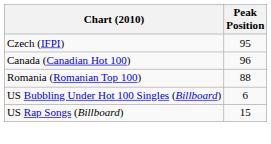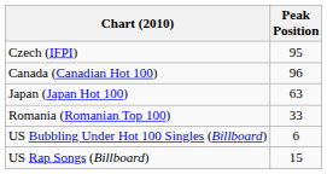 <table class="wikitable sortable">
 <tr>
 <th>Chart (2010)</th>
 <th>Peak <br> Position</th>
 </tr>
 <tr>
 <td>Czech (<a href='#'>IFPI</a>)</td>
 <td style="text-align:center;">95</td>
 </tr>
 <tr>
 <td>Canada (<a href='#'>Canadian Hot 100</a>)</td>
 <td style="text-align:center;">96</td>
 </tr>
 <tr>
+<td>Japan (<a href='#'>Japan Hot 100</a>)</td>
+<td style="text-align:center;">63</td>
+</tr>
+<tr>
 <td>Romania (<a href='#'>Romanian Top 100</a>)</td>
-<td style="text-align:center;">88</td>
+<td style="text-align:center;">33</td>
 </tr>
 <tr>
 <td>US <a href='#'>Bubbling Under Hot 100 Singles</a> (<em><a href='#'>Billboard</a></em>)</td>
 <td style="text-align:center;">6</td>
 </tr>
 <tr>
 <td>US <a href='#'>Rap Songs</a> (<em>Billboard</em>)</td>
 <td style="text-align:center;">15</td>
 </tr>
 </table>
